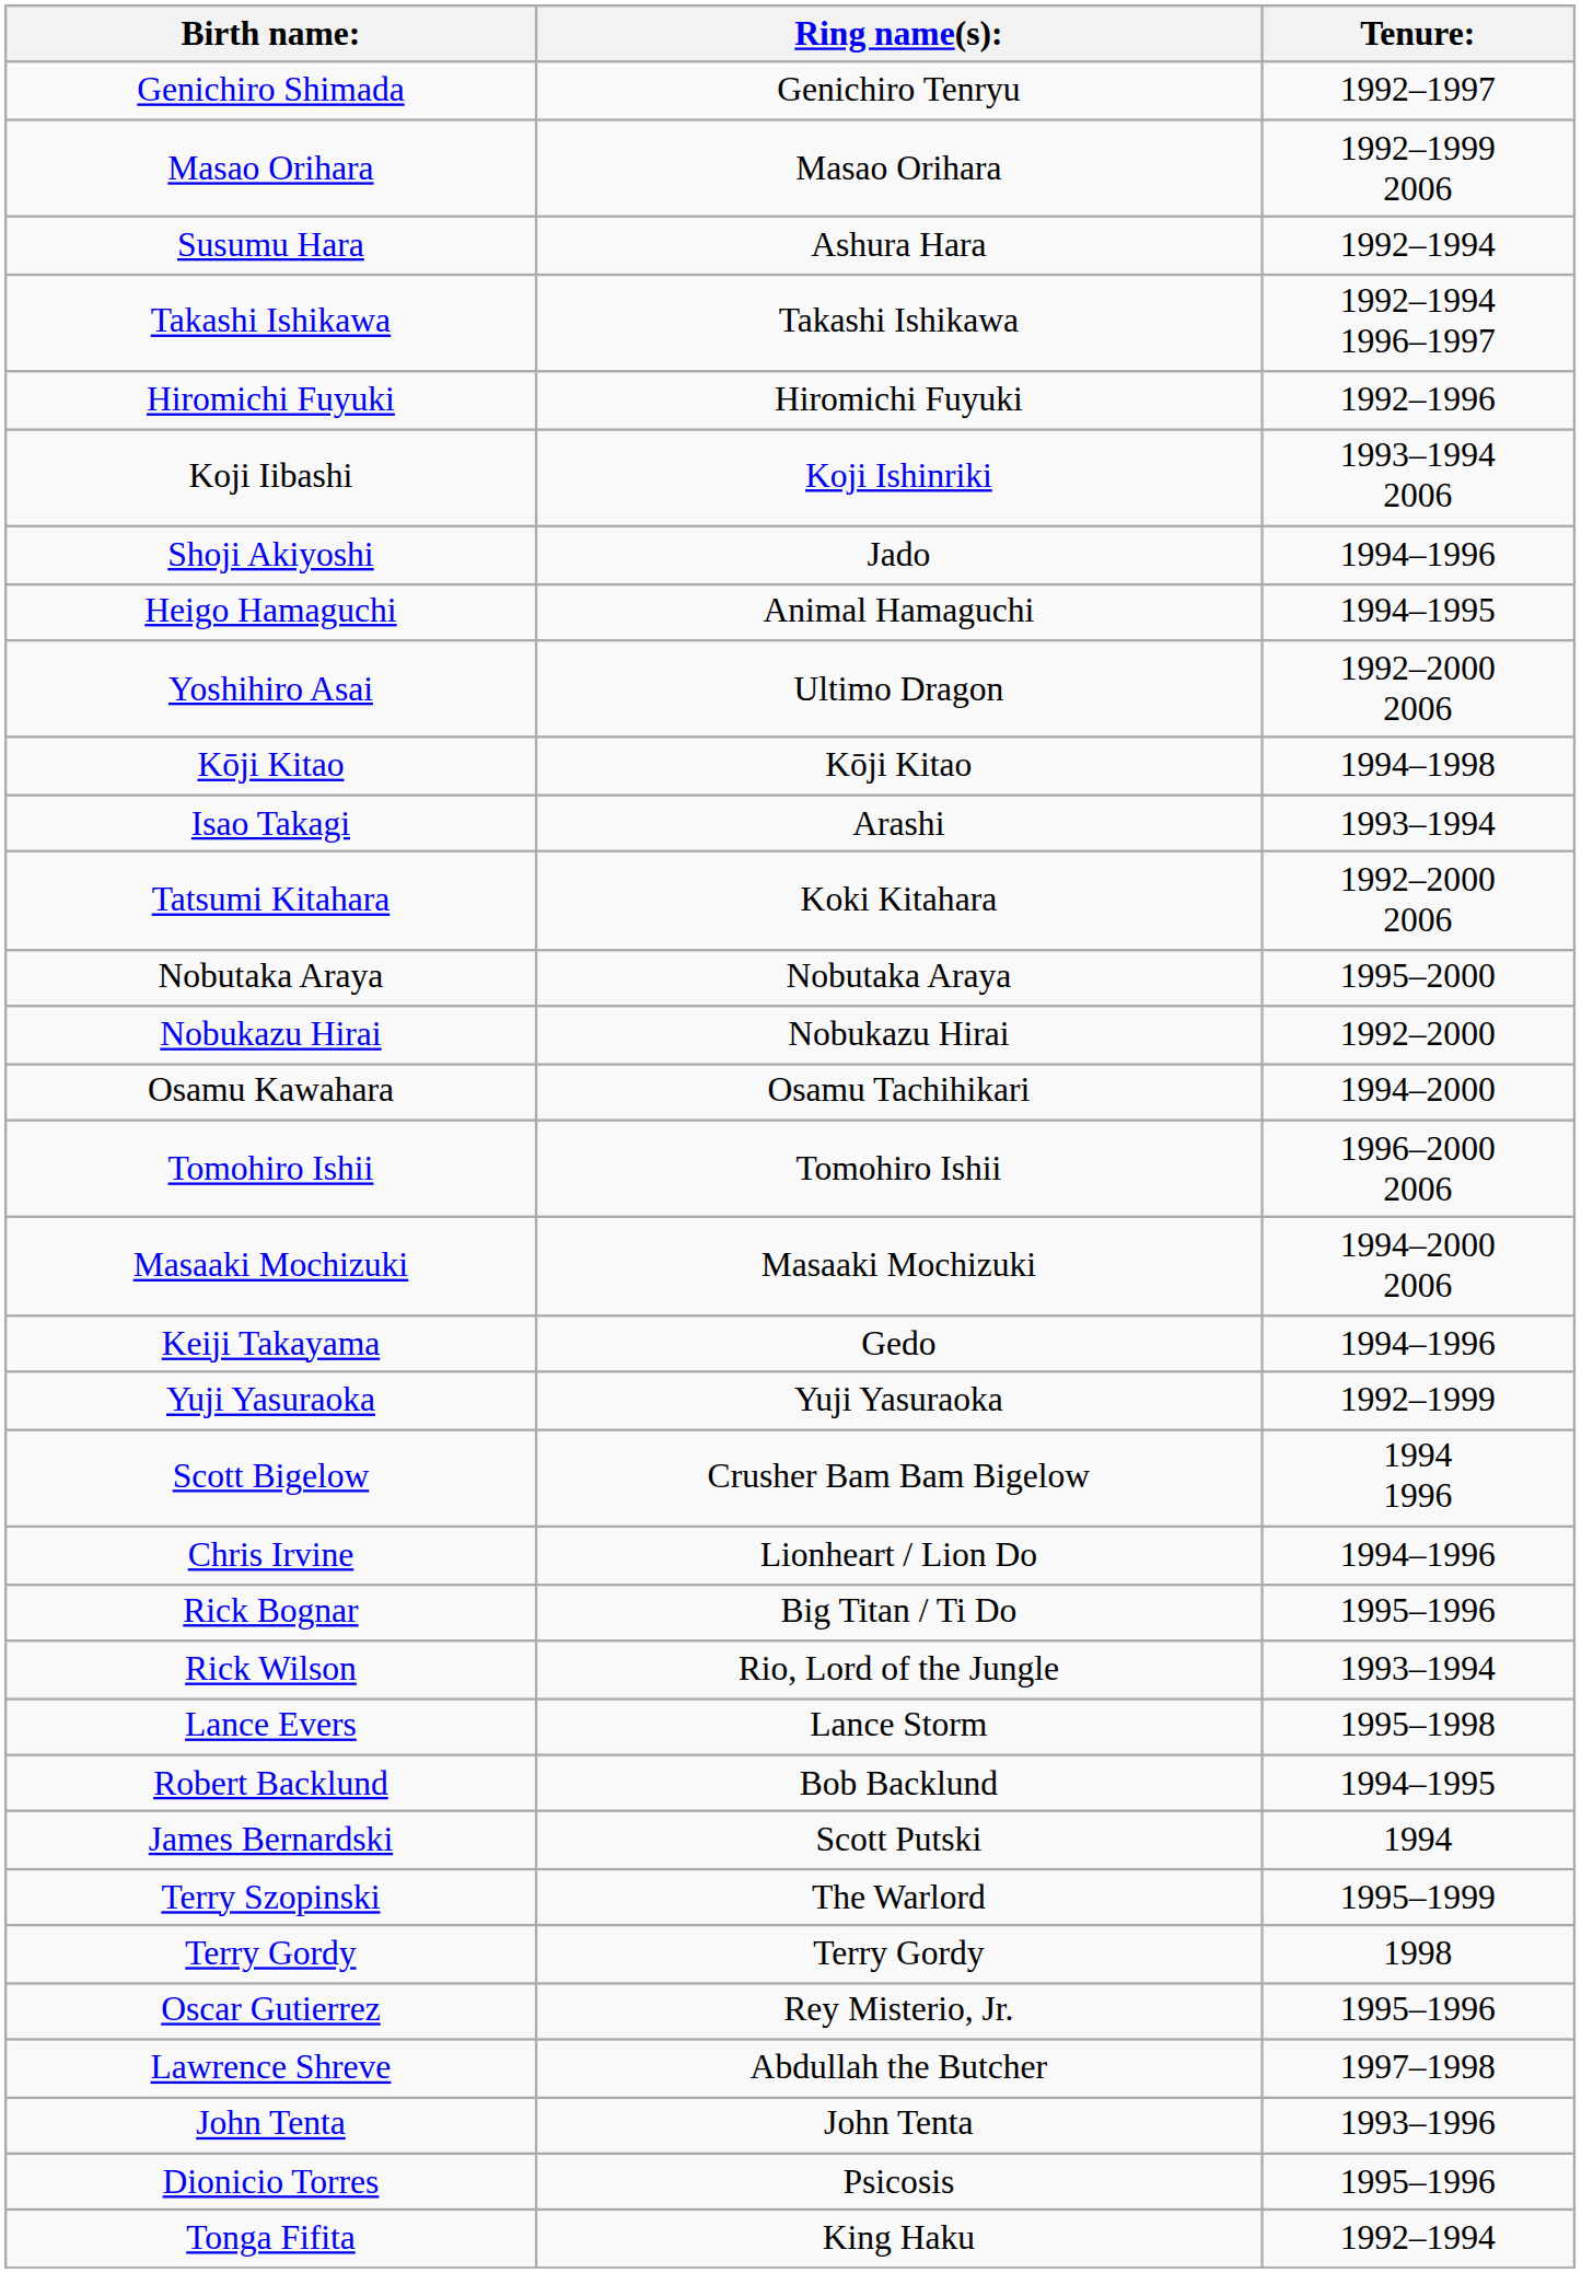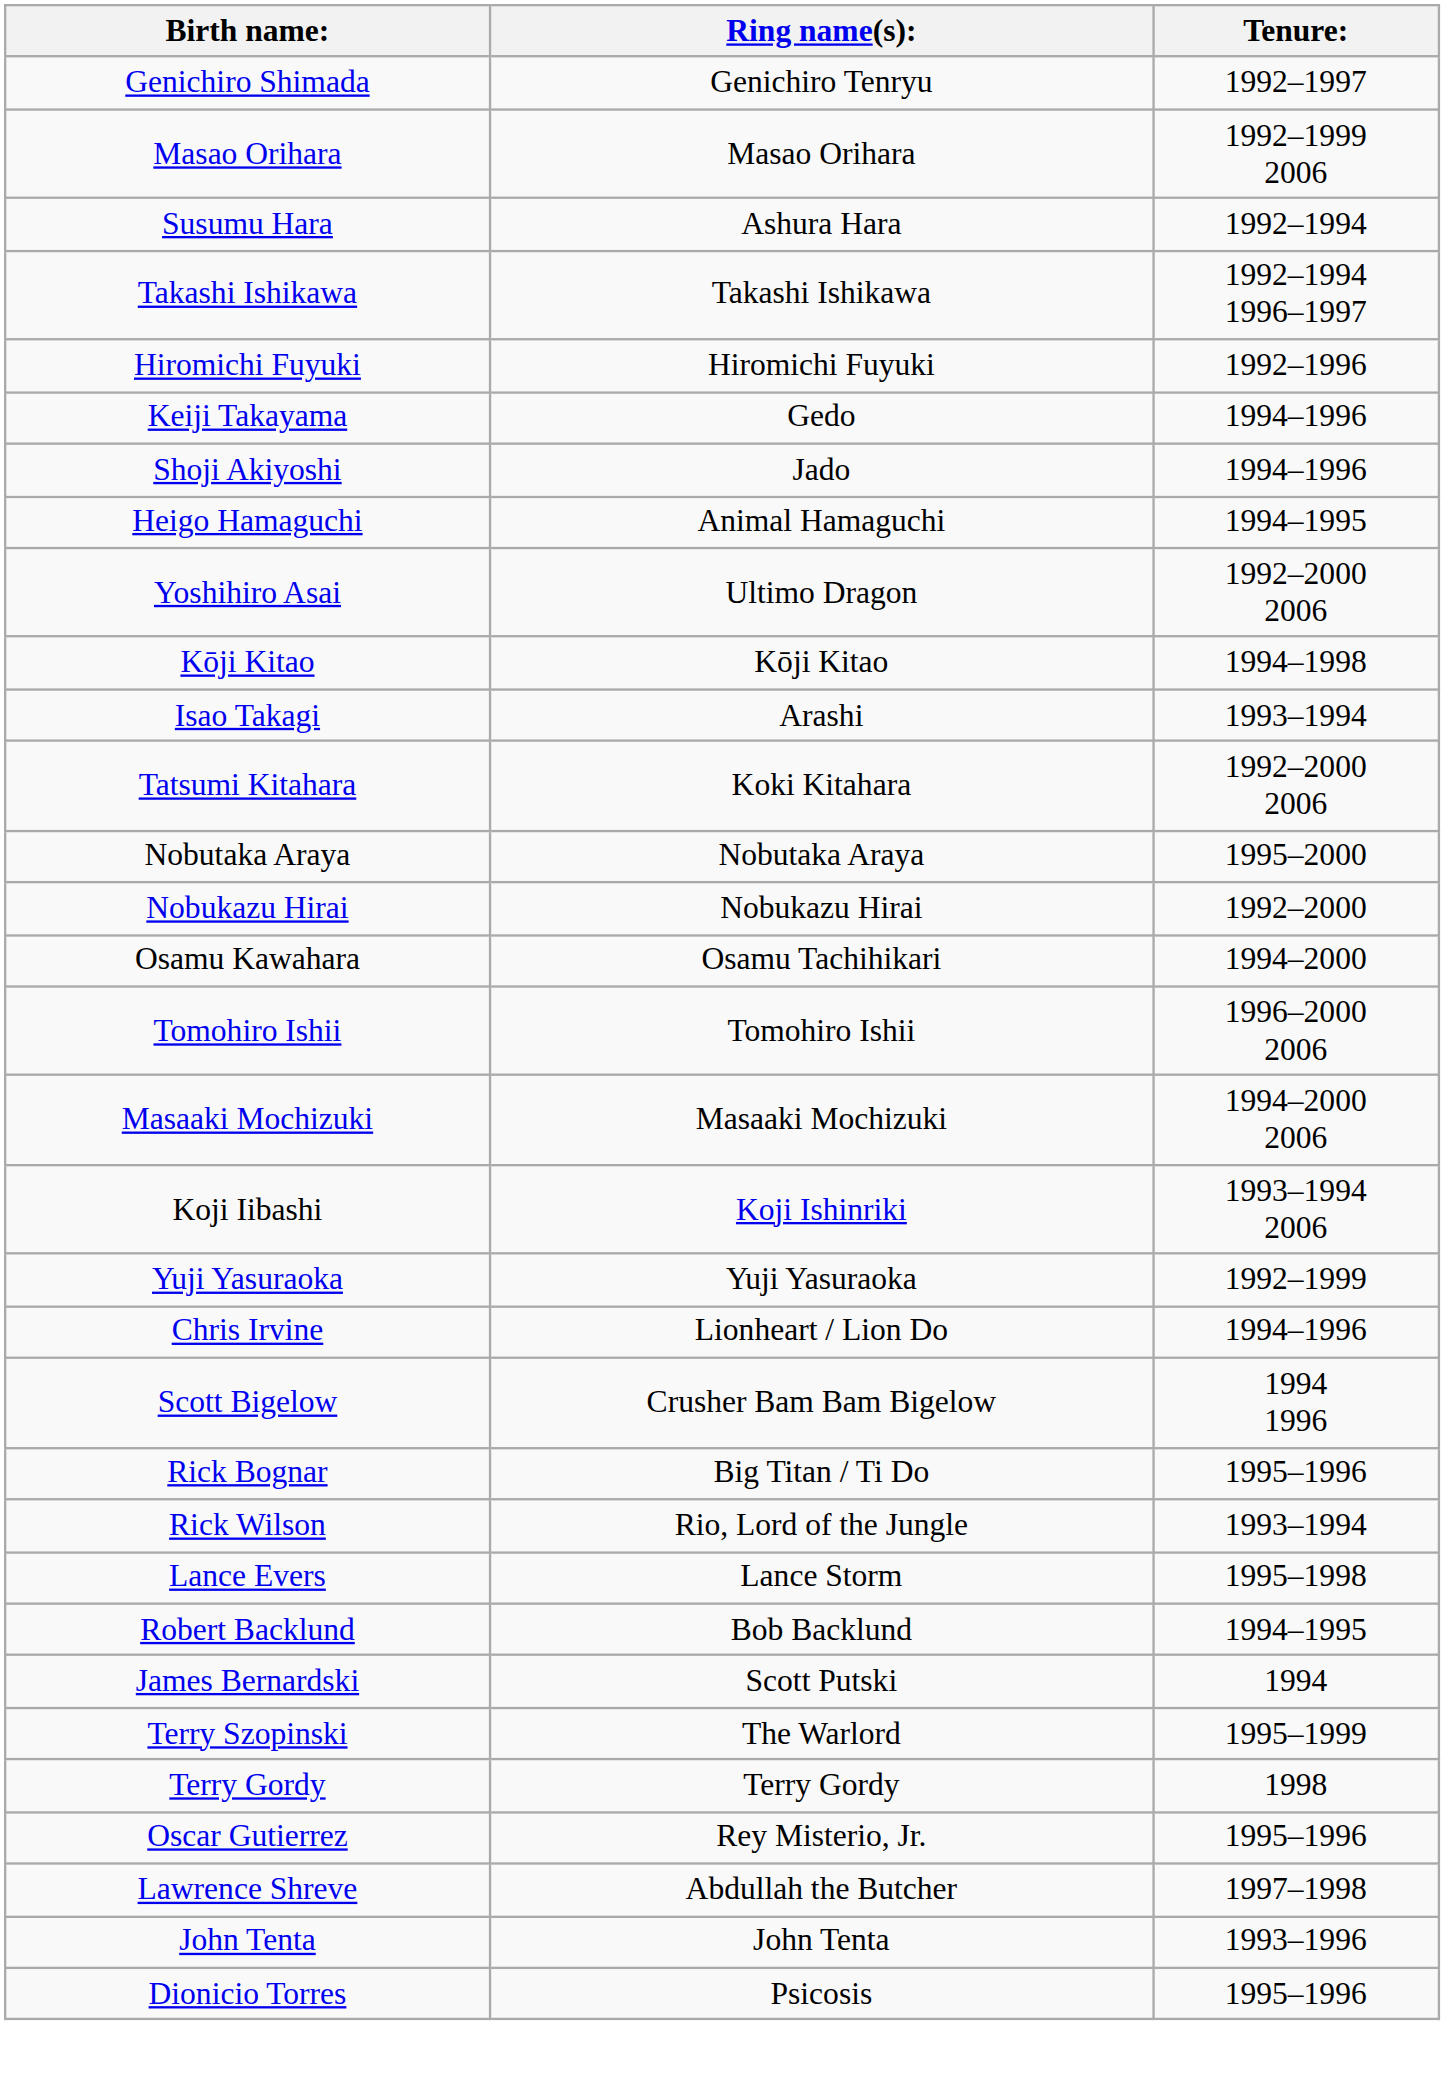 <table class="sortable wikitable" style="font-size:85%; text-align:center; width:70%;">
 <tr>
 <th>Birth name:</th>
 <th><a href='#'>Ring name</a>(s):</th>
 <th>Tenure:</th>
 </tr>
 <tr>
 <td><a href='#'>Genichiro Shimada</a></td>
 <td>Genichiro Tenryu</td>
 <td>1992–1997</td>
 </tr>
 <tr>
 <td><a href='#'>Masao Orihara</a></td>
 <td>Masao Orihara</td>
 <td>1992–1999<br>2006</td>
 </tr>
 <tr>
 <td><a href='#'>Susumu Hara</a></td>
 <td>Ashura Hara</td>
 <td>1992–1994</td>
 </tr>
 <tr>
 <td><a href='#'>Takashi Ishikawa</a></td>
 <td>Takashi Ishikawa</td>
 <td>1992–1994<br>1996–1997</td>
 </tr>
 <tr>
 <td><a href='#'>Hiromichi Fuyuki</a></td>
 <td>Hiromichi Fuyuki</td>
 <td>1992–1996</td>
 </tr>
 <tr>
-<td>Koji Iibashi</td>
-<td><a href='#'>Koji Ishinriki</a></td>
-<td>1993–1994<br>2006</td>
+<td><a href='#'>Keiji Takayama</a></td>
+<td>Gedo</td>
+<td>1994–1996</td>
 </tr>
 <tr>
 <td><a href='#'>Shoji Akiyoshi</a></td>
 <td>Jado</td>
 <td>1994–1996</td>
 </tr>
 <tr>
 <td><a href='#'>Heigo Hamaguchi</a></td>
 <td>Animal Hamaguchi</td>
 <td>1994–1995</td>
 </tr>
 <tr>
 <td><a href='#'>Yoshihiro Asai</a></td>
 <td>Ultimo Dragon</td>
 <td>1992–2000<br>2006</td>
 </tr>
 <tr>
 <td><a href='#'>Kōji Kitao</a></td>
 <td>Kōji Kitao</td>
 <td>1994–1998</td>
 </tr>
 <tr>
 <td><a href='#'>Isao Takagi</a></td>
 <td>Arashi</td>
 <td>1993–1994</td>
 </tr>
 <tr>
 <td><a href='#'>Tatsumi Kitahara</a></td>
 <td>Koki Kitahara</td>
 <td>1992–2000<br>2006</td>
 </tr>
 <tr>
 <td>Nobutaka Araya</td>
 <td>Nobutaka Araya</td>
 <td>1995–2000</td>
 </tr>
 <tr>
 <td><a href='#'>Nobukazu Hirai</a></td>
 <td>Nobukazu Hirai</td>
 <td>1992–2000</td>
 </tr>
 <tr>
 <td>Osamu Kawahara</td>
 <td>Osamu Tachihikari</td>
 <td>1994–2000</td>
 </tr>
 <tr>
 <td><a href='#'>Tomohiro Ishii</a></td>
 <td>Tomohiro Ishii</td>
 <td>1996–2000<br>2006</td>
 </tr>
 <tr>
 <td><a href='#'>Masaaki Mochizuki</a></td>
 <td>Masaaki Mochizuki</td>
 <td>1994–2000<br>2006</td>
 </tr>
 <tr>
-<td><a href='#'>Keiji Takayama</a></td>
-<td>Gedo</td>
-<td>1994–1996</td>
+<td>Koji Iibashi</td>
+<td><a href='#'>Koji Ishinriki</a></td>
+<td>1993–1994<br>2006</td>
 </tr>
 <tr>
 <td><a href='#'>Yuji Yasuraoka</a></td>
 <td>Yuji Yasuraoka</td>
 <td>1992–1999</td>
 </tr>
 <tr>
+<td><a href='#'>Chris Irvine</a></td>
+<td>Lionheart / Lion Do</td>
+<td>1994–1996</td>
+</tr>
+<tr>
 <td><a href='#'>Scott Bigelow</a></td>
 <td>Crusher Bam Bam Bigelow</td>
 <td>1994<br>1996</td>
-</tr>
-<tr>
-<td><a href='#'>Chris Irvine</a></td>
-<td>Lionheart / Lion Do</td>
-<td>1994–1996</td>
 </tr>
 <tr>
 <td><a href='#'>Rick Bognar</a></td>
 <td>Big Titan / Ti Do</td>
 <td>1995–1996</td>
 </tr>
 <tr>
 <td><a href='#'>Rick Wilson</a></td>
 <td>Rio, Lord of the Jungle</td>
 <td>1993–1994</td>
 </tr>
 <tr>
 <td><a href='#'>Lance Evers</a></td>
 <td>Lance Storm</td>
 <td>1995–1998</td>
 </tr>
 <tr>
 <td><a href='#'>Robert Backlund</a></td>
 <td>Bob Backlund</td>
 <td>1994–1995</td>
 </tr>
 <tr>
 <td><a href='#'>James Bernardski</a></td>
 <td>Scott Putski</td>
 <td>1994</td>
 </tr>
 <tr>
 <td><a href='#'>Terry Szopinski</a></td>
 <td>The Warlord</td>
 <td>1995–1999</td>
 </tr>
 <tr>
 <td><a href='#'>Terry Gordy</a></td>
 <td>Terry Gordy</td>
 <td>1998</td>
 </tr>
 <tr>
 <td><a href='#'>Oscar Gutierrez</a></td>
 <td>Rey Misterio, Jr.</td>
 <td>1995–1996</td>
 </tr>
 <tr>
 <td><a href='#'>Lawrence Shreve</a></td>
 <td>Abdullah the Butcher</td>
 <td>1997–1998</td>
 </tr>
 <tr>
 <td><a href='#'>John Tenta</a></td>
 <td>John Tenta</td>
 <td>1993–1996</td>
 </tr>
 <tr>
 <td><a href='#'>Dionicio Torres</a></td>
 <td>Psicosis</td>
 <td>1995–1996</td>
 </tr>
-<tr>
-<td><a href='#'>Tonga Fifita</a></td>
-<td>King Haku</td>
-<td>1992–1994</td>
-</tr>
 </table>
